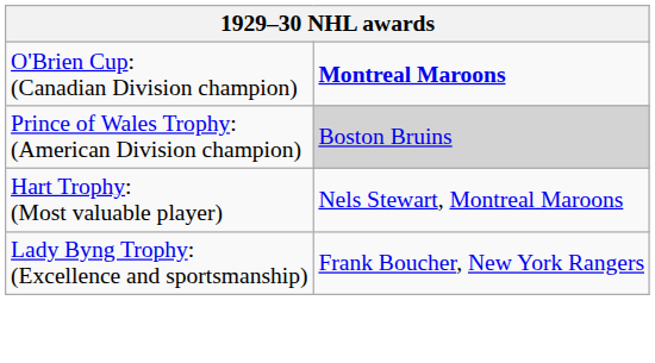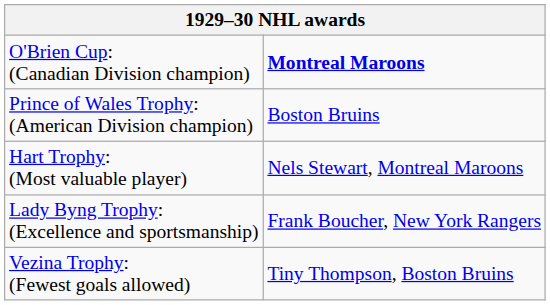 <table class="wikitable">
 <tr>
 <th bgcolor="#DDDDDD" colspan="2">1929–30 NHL awards</th>
 </tr>
 <tr>
 <td><a href='#'>O'Brien Cup</a>:<br>(Canadian Division champion)</td>
 <td><strong><a href='#'>Montreal Maroons</a></strong></td>
 </tr>
 <tr>
 <td><a href='#'>Prince of Wales Trophy</a>:<br>(American Division champion)</td>
-<td style="background: lightgrey;"><a href='#'>Boston Bruins</a></td>
+<td><a href='#'>Boston Bruins</a></td>
 </tr>
 <tr>
 <td><a href='#'>Hart Trophy</a>:<br>(Most valuable player)</td>
 <td><a href='#'>Nels Stewart</a>, <a href='#'>Montreal Maroons</a></td>
 </tr>
 <tr>
 <td><a href='#'>Lady Byng Trophy</a>:<br>(Excellence and sportsmanship)</td>
 <td><a href='#'>Frank Boucher</a>, <a href='#'>New York Rangers</a></td>
 </tr>
+<tr>
+<td><a href='#'>Vezina Trophy</a>:<br>(Fewest goals allowed)</td>
+<td><a href='#'>Tiny Thompson</a>, <a href='#'>Boston Bruins</a></td>
+</tr>
 </table>
